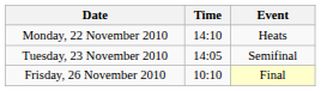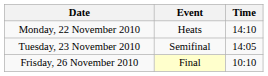 <table class = "wikitable" style="text-align:center;">
 <tr>
 <th width=220>Date</th>
+<th width=100>Event</th>
 <th width=50>Time</th>
-<th width=100>Event</th>
 </tr>
 <tr>
 <td>Monday, 22 November 2010</td>
+<td>Heats</td>
 <td>14:10</td>
-<td>Heats</td>
 </tr>
 <tr>
 <td>Tuesday, 23 November 2010</td>
+<td>Semifinal</td>
 <td>14:05</td>
-<td>Semifinal</td>
 </tr>
 <tr>
 <td>Frisday, 26 November 2010</td>
+<td bgcolor=ffffcc>Final</td>
 <td>10:10</td>
-<td bgcolor=ffffcc>Final</td>
 </tr>
 </table>
